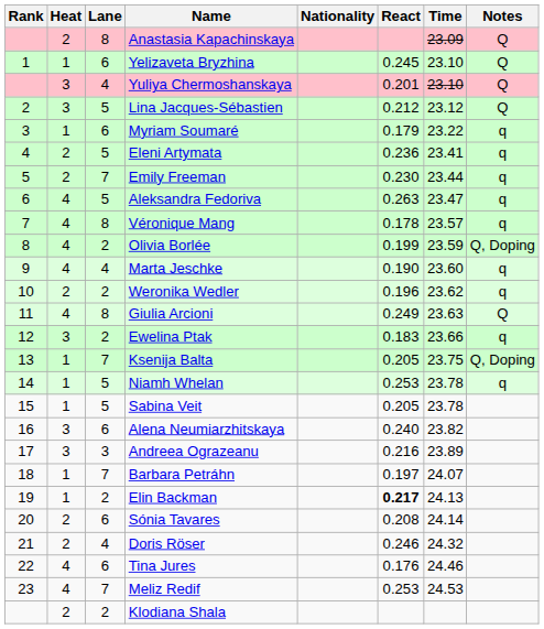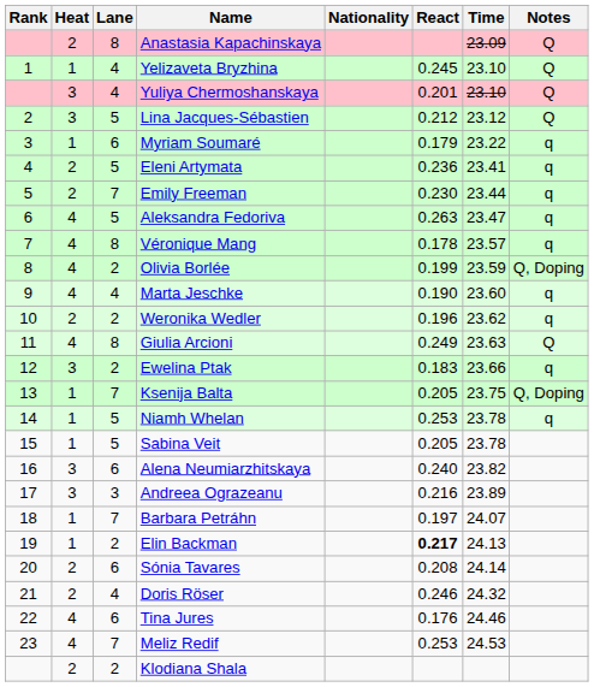 <table class="wikitable sortable" style="text-align:center">
 <tr>
 <th>Rank</th>
 <th>Heat</th>
 <th>Lane</th>
 <th>Name</th>
 <th>Nationality</th>
 <th>React</th>
 <th>Time</th>
 <th>Notes</th>
 </tr>
 <tr bgcolor=pink>
 <td></td>
 <td>2</td>
 <td>8</td>
 <td align="left"><a href='#'>Anastasia Kapachinskaya</a></td>
 <td align=left></td>
 <td></td>
 <td><s>23.09</s></td>
 <td>Q</td>
 </tr>
 <tr bgcolor=ccffcc>
 <td>1</td>
 <td>1</td>
-<td>6</td>
+<td>4</td>
 <td align="left"><a href='#'>Yelizaveta Bryzhina</a></td>
 <td align=left></td>
 <td>0.245</td>
 <td>23.10</td>
 <td>Q</td>
 </tr>
 <tr bgcolor=pink>
 <td></td>
 <td>3</td>
 <td>4</td>
 <td align="left"><a href='#'>Yuliya Chermoshanskaya</a></td>
 <td align=left></td>
 <td>0.201</td>
 <td><s>23.10</s></td>
 <td>Q</td>
 </tr>
 <tr bgcolor=ccffcc>
 <td>2</td>
 <td>3</td>
 <td>5</td>
 <td align="left"><a href='#'>Lina Jacques-Sébastien</a></td>
 <td align=left></td>
 <td>0.212</td>
 <td>23.12</td>
 <td>Q</td>
 </tr>
 <tr bgcolor=ccffcc>
 <td>3</td>
 <td>1</td>
 <td>6</td>
 <td align="left"><a href='#'>Myriam Soumaré</a></td>
 <td align=left></td>
 <td>0.179</td>
 <td>23.22</td>
 <td>q</td>
 </tr>
 <tr bgcolor=ccffcc>
 <td>4</td>
 <td>2</td>
 <td>5</td>
 <td align="left"><a href='#'>Eleni Artymata</a></td>
 <td align=left></td>
 <td>0.236</td>
 <td>23.41</td>
 <td>q</td>
 </tr>
 <tr bgcolor=ccffcc>
 <td>5</td>
 <td>2</td>
 <td>7</td>
 <td align="left"><a href='#'>Emily Freeman</a></td>
 <td align=left></td>
 <td>0.230</td>
 <td>23.44</td>
 <td>q</td>
 </tr>
 <tr bgcolor=ccffcc>
 <td>6</td>
 <td>4</td>
 <td>5</td>
 <td align="left"><a href='#'>Aleksandra Fedoriva</a></td>
 <td align=left></td>
 <td>0.263</td>
 <td>23.47</td>
 <td>q</td>
 </tr>
 <tr bgcolor=ccffcc>
 <td>7</td>
 <td>4</td>
 <td>8</td>
 <td align="left"><a href='#'>Véronique Mang</a></td>
 <td align=left></td>
 <td>0.178</td>
 <td>23.57</td>
 <td>q</td>
 </tr>
 <tr bgcolor=ccffcc>
 <td>8</td>
 <td>4</td>
 <td>2</td>
 <td align="left"><a href='#'>Olivia Borlée</a></td>
 <td align=left></td>
 <td>0.199</td>
 <td>23.59</td>
 <td>Q, Doping</td>
 </tr>
 <tr bgcolor=ddffdd>
 <td>9</td>
 <td>4</td>
 <td>4</td>
 <td align="left"><a href='#'>Marta Jeschke</a></td>
 <td align=left></td>
 <td>0.190</td>
 <td>23.60</td>
 <td>q</td>
 </tr>
 <tr bgcolor=ddffdd>
 <td>10</td>
 <td>2</td>
 <td>2</td>
 <td align="left"><a href='#'>Weronika Wedler</a></td>
 <td align=left></td>
 <td>0.196</td>
 <td>23.62</td>
 <td>q</td>
 </tr>
 <tr bgcolor=ddffdd>
 <td>11</td>
 <td>4</td>
 <td>8</td>
 <td align="left"><a href='#'>Giulia Arcioni</a></td>
 <td align=left></td>
 <td>0.249</td>
 <td>23.63</td>
 <td>Q</td>
 </tr>
 <tr bgcolor=ccffcc>
 <td>12</td>
 <td>3</td>
 <td>2</td>
 <td align="left"><a href='#'>Ewelina Ptak</a></td>
 <td align=left></td>
 <td>0.183</td>
 <td>23.66</td>
 <td>q</td>
 </tr>
 <tr bgcolor=ccffcc>
 <td>13</td>
 <td>1</td>
 <td>7</td>
 <td align="left"><a href='#'>Ksenija Balta</a></td>
 <td align=left></td>
 <td>0.205</td>
 <td>23.75</td>
 <td>Q, Doping</td>
 </tr>
 <tr bgcolor=ddffdd>
 <td>14</td>
 <td>1</td>
 <td>5</td>
 <td align="left"><a href='#'>Niamh Whelan</a></td>
 <td align=left></td>
 <td>0.253</td>
 <td>23.78</td>
 <td>q</td>
 </tr>
 <tr>
 <td>15</td>
 <td>1</td>
 <td>5</td>
 <td align="left"><a href='#'>Sabina Veit</a></td>
 <td align=left></td>
 <td>0.205</td>
 <td>23.78</td>
 <td></td>
 </tr>
 <tr>
 <td>16</td>
 <td>3</td>
 <td>6</td>
 <td align="left"><a href='#'>Alena Neumiarzhitskaya</a></td>
 <td align=left></td>
 <td>0.240</td>
 <td>23.82</td>
 <td></td>
 </tr>
 <tr>
 <td>17</td>
 <td>3</td>
 <td>3</td>
 <td align="left"><a href='#'>Andreea Ograzeanu</a></td>
 <td align=left></td>
 <td>0.216</td>
 <td>23.89</td>
 <td></td>
 </tr>
 <tr>
 <td>18</td>
 <td>1</td>
 <td>7</td>
 <td align="left"><a href='#'>Barbara Petráhn</a></td>
 <td align=left></td>
 <td>0.197</td>
 <td>24.07</td>
 <td></td>
 </tr>
 <tr>
 <td>19</td>
 <td>1</td>
 <td>2</td>
 <td align="left"><a href='#'>Elin Backman</a></td>
 <td align=left></td>
 <td><strong>0.217</strong></td>
 <td>24.13</td>
 <td></td>
 </tr>
 <tr>
 <td>20</td>
 <td>2</td>
 <td>6</td>
 <td align="left"><a href='#'>Sónia Tavares</a></td>
 <td align=left></td>
 <td>0.208</td>
 <td>24.14</td>
 <td></td>
 </tr>
 <tr>
 <td>21</td>
 <td>2</td>
 <td>4</td>
 <td align="left"><a href='#'>Doris Röser</a></td>
 <td align=left></td>
 <td>0.246</td>
 <td>24.32</td>
 <td></td>
 </tr>
 <tr>
 <td>22</td>
 <td>4</td>
 <td>6</td>
 <td align="left"><a href='#'>Tina Jures</a></td>
 <td align=left></td>
 <td>0.176</td>
 <td>24.46</td>
 <td></td>
 </tr>
 <tr>
 <td>23</td>
 <td>4</td>
 <td>7</td>
 <td align="left"><a href='#'>Meliz Redif</a></td>
 <td align=left></td>
 <td>0.253</td>
 <td>24.53</td>
 <td></td>
 </tr>
 <tr>
 <td></td>
 <td>2</td>
 <td>2</td>
 <td align="left"><a href='#'>Klodiana Shala</a></td>
 <td align=left></td>
 <td></td>
 <td></td>
 <td></td>
 </tr>
 </table>
